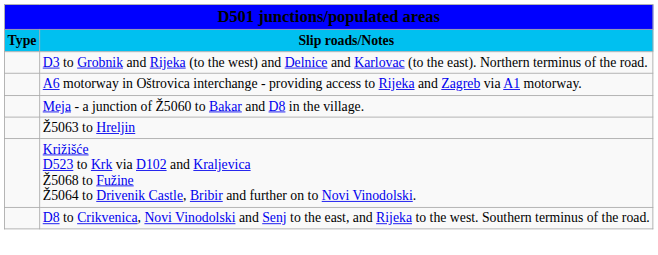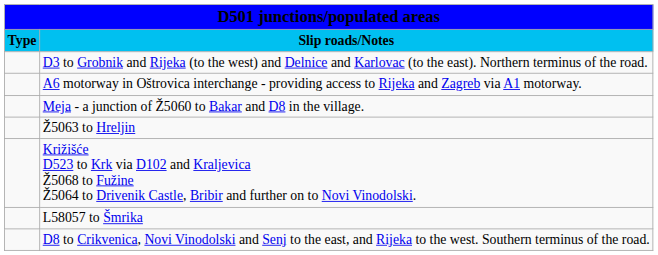 <table class="wikitable">
 <tr>
 <td colspan=2 bgcolor=blue align=center style=margin-top:15><span><big><strong>D501 junctions/populated areas</strong></big></span></td>
 </tr>
 <tr>
 <td align=center bgcolor=00c0f0><strong>Type</strong></td>
 <td align=center bgcolor=00c0f0><strong>Slip roads/Notes</strong></td>
 </tr>
 <tr>
 <td></td>
 <td> <a href='#'>D3</a> to <a href='#'>Grobnik</a> and <a href='#'>Rijeka</a> (to the west) and <a href='#'>Delnice</a> and <a href='#'>Karlovac</a> (to the east). Northern terminus of the road.</td>
 </tr>
 <tr>
 <td></td>
 <td> <a href='#'>A6</a> motorway in Oštrovica interchange - providing access to <a href='#'>Rijeka</a> and <a href='#'>Zagreb</a> via <a href='#'>A1</a> motorway.</td>
 </tr>
 <tr>
 <td></td>
 <td><a href='#'>Meja</a> - a junction of Ž5060 to <a href='#'>Bakar</a> and <a href='#'>D8</a> in the village.</td>
 </tr>
 <tr>
 <td></td>
 <td>Ž5063 to <a href='#'>Hreljin</a></td>
 </tr>
 <tr>
 <td></td>
 <td><a href='#'>Križišće</a><br> <a href='#'>D523</a> to <a href='#'>Krk</a> via <a href='#'>D102</a> and <a href='#'>Kraljevica</a><br>Ž5068 to <a href='#'>Fužine</a><br>Ž5064 to <a href='#'>Drivenik Castle</a>, <a href='#'>Bribir</a> and further on to <a href='#'>Novi Vinodolski</a>.</td>
 </tr>
 <tr>
 <td></td>
+<td>L58057 to <a href='#'>Šmrika</a></td>
+</tr>
+<tr>
+<td></td>
 <td> <a href='#'>D8</a> to <a href='#'>Crikvenica</a>, <a href='#'>Novi Vinodolski</a> and <a href='#'>Senj</a> to the east, and <a href='#'>Rijeka</a> to the west. Southern terminus of the road.</td>
 </tr>
 </table>
